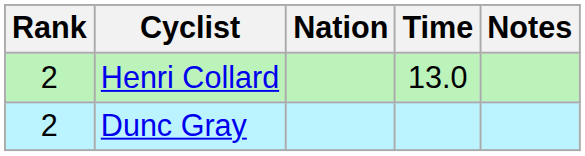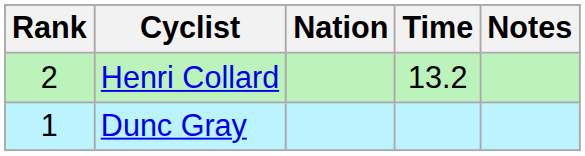 <table class="wikitable sortable" style="text-align:center">
 <tr>
 <th>Rank</th>
 <th>Cyclist</th>
 <th>Nation</th>
 <th>Time</th>
 <th>Notes</th>
 </tr>
 <tr style="background:#bbf3bb;">
 <td>2</td>
 <td align=left><a href='#'>Henri Collard</a></td>
 <td align=left></td>
-<td>13.0</td>
+<td>13.2</td>
 <td></td>
 </tr>
 <tr bgcolor=bbf3ff>
-<td>2</td>
+<td>1</td>
 <td align=left><a href='#'>Dunc Gray</a></td>
 <td align=left></td>
 <td></td>
 <td></td>
 </tr>
 </table>
